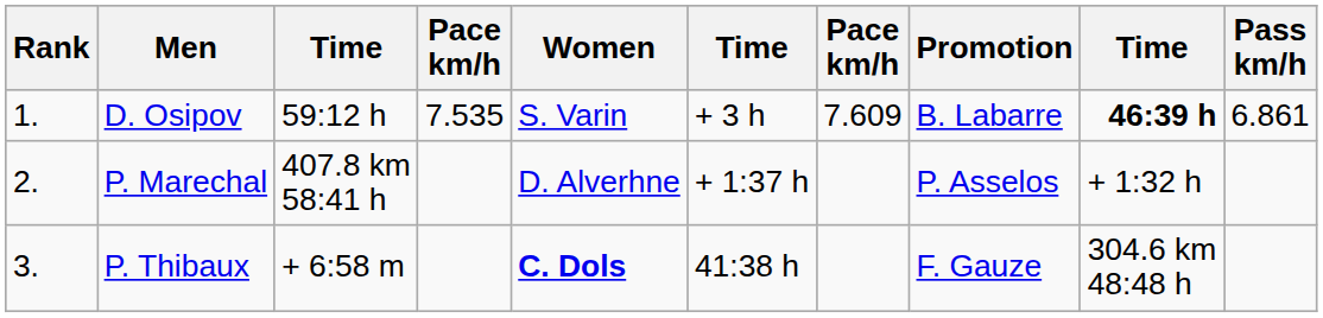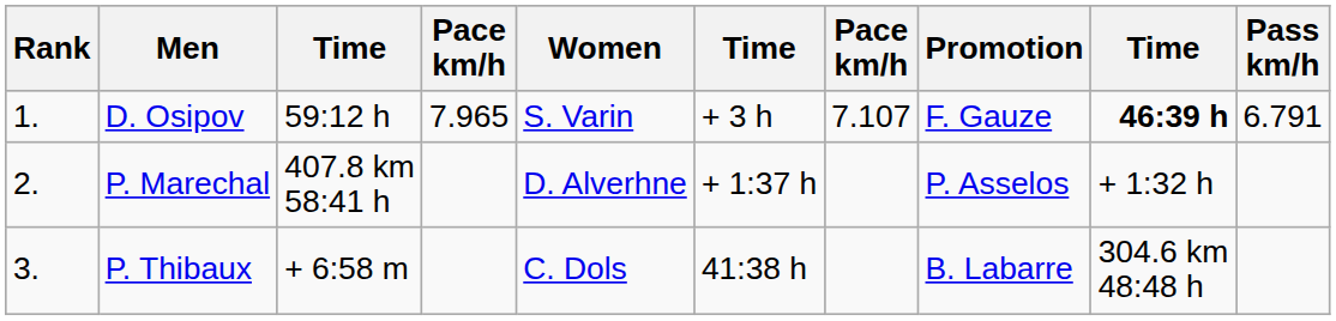 <table class="wikitable sortable" BORDER="1" CELLSPACING="0">
 <tr ---->
 <th>Rank</th>
 <th>Men</th>
 <th>Time</th>
 <th>Pace <br> km/h</th>
 <th>Women</th>
 <th>Time</th>
 <th>Pace <br> km/h</th>
 <th>Promotion</th>
 <th>Time</th>
 <th>Pass<br> km/h</th>
 </tr>
 <tr ---->
 <td>1.</td>
 <td> <a href='#'>D. Osipov</a></td>
 <td>59:12 h</td>
-<td style="text-align: center;">7.535</td>
+<td style="text-align: center;">7.965</td>
 <td> <a href='#'>S. Varin</a></td>
 <td>+ 3 h</td>
-<td style="text-align: center;">7.609</td>
-<td> <a href='#'>B. Labarre</a></td>
+<td style="text-align: center;">7.107</td>
+<td> <a href='#'>F. Gauze</a></td>
 <td align="right"><strong>46:39 h</strong></td>
-<td style="text-align: center;">6.861</td>
+<td style="text-align: center;">6.791</td>
 </tr>
 <tr>
 <td>2.</td>
 <td> <a href='#'>P. Marechal</a></td>
 <td>407.8 km<br> 58:41 h</td>
 <td></td>
 <td> <a href='#'>D. Alverhne</a></td>
 <td>+ 1:37 h</td>
 <td></td>
 <td> <a href='#'>P. Asselos</a></td>
 <td>+ 1:32 h</td>
 <td></td>
 </tr>
 <tr>
 <td>3.</td>
 <td> <a href='#'>P. Thibaux</a></td>
 <td>+ 6:58 m</td>
 <td></td>
-<td><strong> <a href='#'>C. Dols</a></strong></td>
+<td> <a href='#'>C. Dols</a></td>
 <td>41:38 h</td>
 <td></td>
-<td> <a href='#'>F. Gauze</a></td>
+<td> <a href='#'>B. Labarre</a></td>
 <td>304.6 km<br>48:48 h</td>
 <td></td>
 </tr>
 </table>
